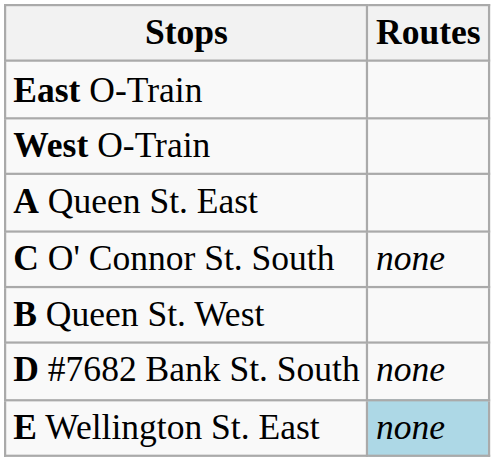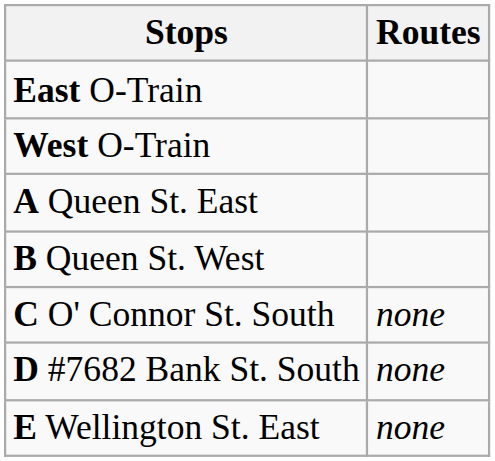 <table class="wikitable">
 <tr>
 <th>Stops</th>
 <th>Routes</th>
 </tr>
 <tr>
 <td><strong>East</strong> O-Train</td>
 <td></td>
 </tr>
 <tr>
 <td><strong>West</strong> O-Train</td>
 <td></td>
 </tr>
 <tr>
 <td><strong>A</strong> Queen St. East</td>
 <td>            </td>
 </tr>
 <tr>
+<td><strong>B</strong> Queen St. West</td>
+<td>         </td>
+</tr>
+<tr>
 <td><strong>C</strong> O' Connor St. South</td>
 <td><em>none</em></td>
-</tr>
-<tr>
-<td><strong>B</strong> Queen St. West</td>
-<td>         </td>
 </tr>
 <tr>
 <td><strong>D</strong> #7682 Bank St. South</td>
 <td><em>none</em></td>
 </tr>
 <tr>
 <td><strong>E</strong> Wellington St. East</td>
-<td style="background: lightblue;"><em>none</em></td>
+<td><em>none</em></td>
 </tr>
 </table>
